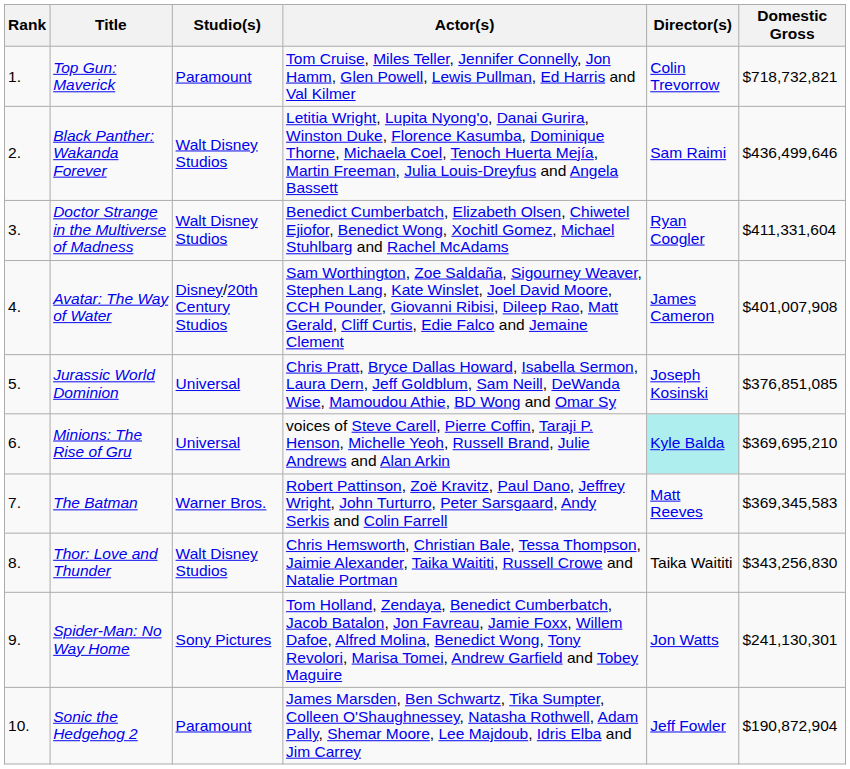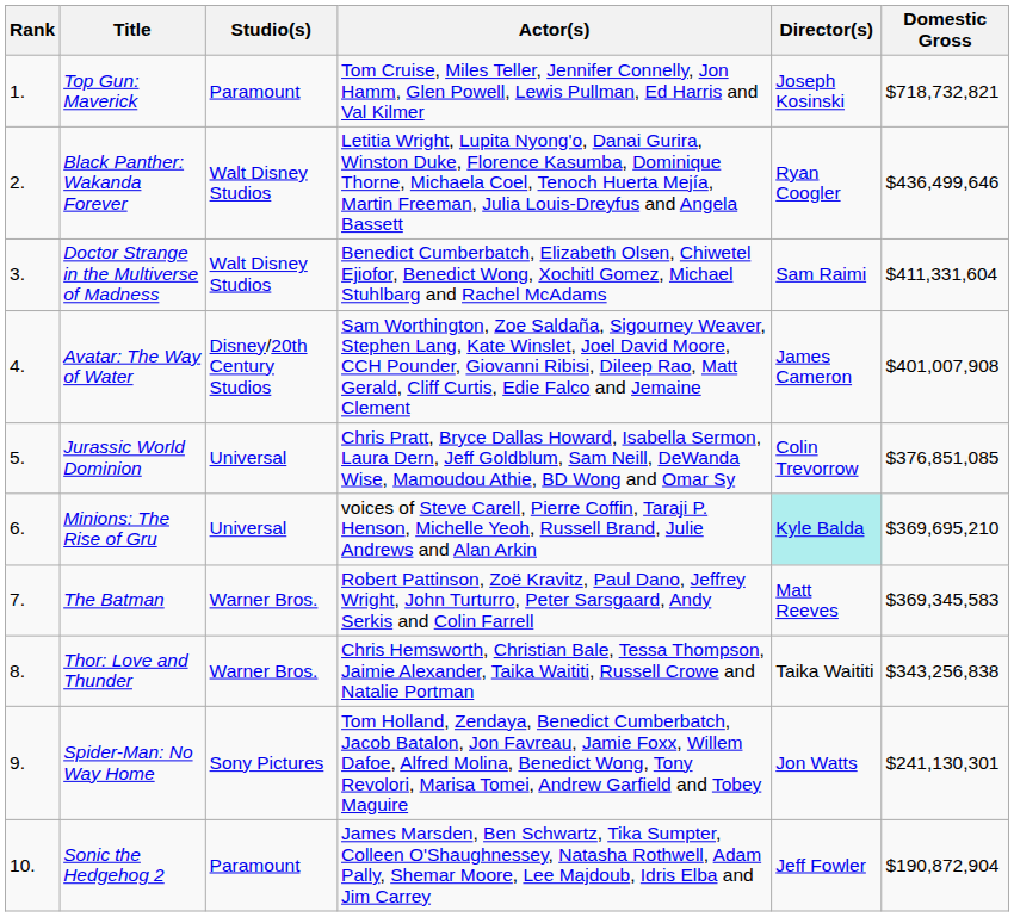 <table class="wikitable">
 <tr>
 <th>Rank</th>
 <th>Title</th>
 <th>Studio(s)</th>
 <th>Actor(s)</th>
 <th>Director(s)</th>
 <th>Domestic Gross</th>
 </tr>
 <tr>
 <td>1.</td>
 <td><em><a href='#'>Top Gun: Maverick</a></em></td>
 <td><a href='#'>Paramount</a></td>
 <td><a href='#'>Tom Cruise</a>, <a href='#'>Miles Teller</a>, <a href='#'>Jennifer Connelly</a>, <a href='#'>Jon Hamm</a>, <a href='#'>Glen Powell</a>, <a href='#'>Lewis Pullman</a>, <a href='#'>Ed Harris</a> and <a href='#'>Val Kilmer</a></td>
-<td><a href='#'>Colin Trevorrow</a></td>
+<td><a href='#'>Joseph Kosinski</a></td>
 <td>$718,732,821</td>
 </tr>
 <tr>
 <td>2.</td>
 <td><em><a href='#'>Black Panther: Wakanda Forever</a></em></td>
 <td><a href='#'>Walt Disney Studios</a></td>
 <td><a href='#'>Letitia Wright</a>, <a href='#'>Lupita Nyong'o</a>, <a href='#'>Danai Gurira</a>, <a href='#'>Winston Duke</a>, <a href='#'>Florence Kasumba</a>, <a href='#'>Dominique Thorne</a>, <a href='#'>Michaela Coel</a>, <a href='#'>Tenoch Huerta Mejía</a>, <a href='#'>Martin Freeman</a>, <a href='#'>Julia Louis-Dreyfus</a> and <a href='#'>Angela Bassett</a></td>
-<td><a href='#'>Sam Raimi</a></td>
+<td><a href='#'>Ryan Coogler</a></td>
 <td>$436,499,646</td>
 </tr>
 <tr>
 <td>3.</td>
 <td><em><a href='#'>Doctor Strange in the Multiverse of Madness</a></em></td>
 <td><a href='#'>Walt Disney Studios</a></td>
 <td><a href='#'>Benedict Cumberbatch</a>, <a href='#'>Elizabeth Olsen</a>, <a href='#'>Chiwetel Ejiofor</a>, <a href='#'>Benedict Wong</a>, <a href='#'>Xochitl Gomez</a>, <a href='#'>Michael Stuhlbarg</a> and <a href='#'>Rachel McAdams</a></td>
-<td><a href='#'>Ryan Coogler</a></td>
+<td><a href='#'>Sam Raimi</a></td>
 <td>$411,331,604</td>
 </tr>
 <tr>
 <td>4.</td>
 <td><em><a href='#'>Avatar: The Way of Water</a></em></td>
 <td><a href='#'>Disney</a>/<a href='#'>20th Century Studios</a></td>
 <td><a href='#'>Sam Worthington</a>, <a href='#'>Zoe Saldaña</a>, <a href='#'>Sigourney Weaver</a>, <a href='#'>Stephen Lang</a>, <a href='#'>Kate Winslet</a>, <a href='#'>Joel David Moore</a>, <a href='#'>CCH Pounder</a>, <a href='#'>Giovanni Ribisi</a>, <a href='#'>Dileep Rao</a>, <a href='#'>Matt Gerald</a>, <a href='#'>Cliff Curtis</a>, <a href='#'>Edie Falco</a> and <a href='#'>Jemaine Clement</a></td>
 <td><a href='#'>James Cameron</a></td>
 <td>$401,007,908</td>
 </tr>
 <tr>
 <td>5.</td>
 <td><em><a href='#'>Jurassic World Dominion</a></em></td>
 <td><a href='#'>Universal</a></td>
 <td><a href='#'>Chris Pratt</a>, <a href='#'>Bryce Dallas Howard</a>, <a href='#'>Isabella Sermon</a>, <a href='#'>Laura Dern</a>, <a href='#'>Jeff Goldblum</a>, <a href='#'>Sam Neill</a>, <a href='#'>DeWanda Wise</a>, <a href='#'>Mamoudou Athie</a>, <a href='#'>BD Wong</a> and <a href='#'>Omar Sy</a></td>
-<td><a href='#'>Joseph Kosinski</a></td>
+<td><a href='#'>Colin Trevorrow</a></td>
 <td>$376,851,085</td>
 </tr>
 <tr>
 <td>6.</td>
 <td><em><a href='#'>Minions: The Rise of Gru</a></em></td>
 <td><a href='#'>Universal</a></td>
 <td>voices of <a href='#'>Steve Carell</a>, <a href='#'>Pierre Coffin</a>, <a href='#'>Taraji P. Henson</a>, <a href='#'>Michelle Yeoh</a>, <a href='#'>Russell Brand</a>, <a href='#'>Julie Andrews</a> and <a href='#'>Alan Arkin</a></td>
 <td style="background: paleturquoise;"><a href='#'>Kyle Balda</a></td>
 <td>$369,695,210</td>
 </tr>
 <tr>
 <td>7.</td>
 <td><em><a href='#'>The Batman</a></em></td>
 <td><a href='#'>Warner Bros.</a></td>
 <td><a href='#'>Robert Pattinson</a>, <a href='#'>Zoë Kravitz</a>, <a href='#'>Paul Dano</a>, <a href='#'>Jeffrey Wright</a>, <a href='#'>John Turturro</a>, <a href='#'>Peter Sarsgaard</a>, <a href='#'>Andy Serkis</a> and <a href='#'>Colin Farrell</a></td>
 <td><a href='#'>Matt Reeves</a></td>
 <td>$369,345,583</td>
 </tr>
 <tr>
 <td>8.</td>
 <td><em><a href='#'>Thor: Love and Thunder</a></em></td>
-<td><a href='#'>Walt Disney Studios</a></td>
+<td><a href='#'>Warner Bros.</a></td>
 <td><a href='#'>Chris Hemsworth</a>, <a href='#'>Christian Bale</a>, <a href='#'>Tessa Thompson</a>, <a href='#'>Jaimie Alexander</a>, <a href='#'>Taika Waititi</a>, <a href='#'>Russell Crowe</a> and <a href='#'>Natalie Portman</a></td>
 <td>Taika Waititi</td>
-<td>$343,256,830</td>
+<td>$343,256,838</td>
 </tr>
 <tr>
 <td>9.</td>
 <td><em><a href='#'>Spider-Man: No Way Home</a></em></td>
 <td><a href='#'>Sony Pictures</a></td>
 <td><a href='#'>Tom Holland</a>, <a href='#'>Zendaya</a>, <a href='#'>Benedict Cumberbatch</a>, <a href='#'>Jacob Batalon</a>, <a href='#'>Jon Favreau</a>, <a href='#'>Jamie Foxx</a>, <a href='#'>Willem Dafoe</a>, <a href='#'>Alfred Molina</a>, <a href='#'>Benedict Wong</a>, <a href='#'>Tony Revolori</a>, <a href='#'>Marisa Tomei</a>, <a href='#'>Andrew Garfield</a> and <a href='#'>Tobey Maguire</a></td>
 <td><a href='#'>Jon Watts</a></td>
 <td>$241,130,301</td>
 </tr>
 <tr>
 <td>10.</td>
 <td><em><a href='#'>Sonic the Hedgehog 2</a></em></td>
 <td><a href='#'>Paramount</a></td>
 <td><a href='#'>James Marsden</a>, <a href='#'>Ben Schwartz</a>, <a href='#'>Tika Sumpter</a>, <a href='#'>Colleen O'Shaughnessey</a>, <a href='#'>Natasha Rothwell</a>, <a href='#'>Adam Pally</a>, <a href='#'>Shemar Moore</a>, <a href='#'>Lee Majdoub</a>, <a href='#'>Idris Elba</a> and <a href='#'>Jim Carrey</a></td>
 <td><a href='#'>Jeff Fowler</a></td>
 <td>$190,872,904</td>
 </tr>
 </table>
